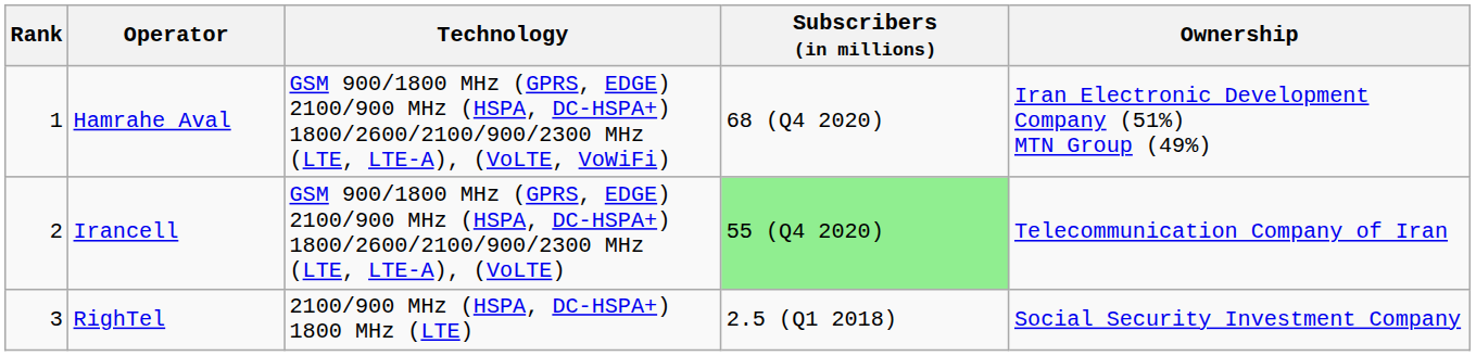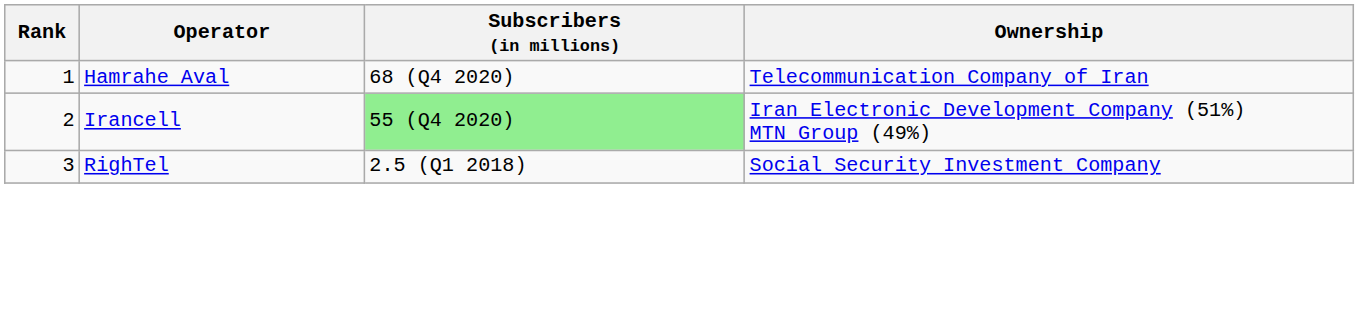 <table class="wikitable">
 <tr>
 <th style="width:3%;">Rank</th>
 <th style="width:15%;">Operator</th>
-<th style="width:30%;">Technology</th>
 <th style="width:20%;">Subscribers<br><small>(in millions)</small></th>
 <th style="width:32%;">Ownership</th>
 </tr>
 <tr>
 <td align=right>1</td>
 <td><a href='#'>Hamrahe Aval</a></td>
-<td><a href='#'>GSM</a> 900/1800 MHz (<a href='#'>GPRS</a>, <a href='#'>EDGE</a>) <br>2100/900 MHz (<a href='#'>HSPA</a>, <a href='#'>DC-HSPA+</a>)<br>1800/2600/2100/900/2300 MHz (<a href='#'>LTE</a>, <a href='#'>LTE-A</a>), (<a href='#'>VoLTE</a>, <a href='#'>VoWiFi</a>)</td>
 <td>68 (Q4 2020)</td>
-<td><a href='#'>Iran Electronic Development Company</a> (51%) <br> <a href='#'>MTN Group</a> (49%)</td>
+<td><a href='#'>Telecommunication Company of Iran</a></td>
 </tr>
 <tr>
 <td align=right>2</td>
 <td><a href='#'>Irancell</a></td>
-<td><a href='#'>GSM</a> 900/1800 MHz (<a href='#'>GPRS</a>, <a href='#'>EDGE</a>) <br>2100/900 MHz (<a href='#'>HSPA</a>, <a href='#'>DC-HSPA+</a>)<br>1800/2600/2100/900/2300 MHz (<a href='#'>LTE</a>, <a href='#'>LTE-A</a>), (<a href='#'>VoLTE</a>)</td>
 <td style="background: lightgreen;">55 (Q4 2020)</td>
-<td><a href='#'>Telecommunication Company of Iran</a></td>
+<td><a href='#'>Iran Electronic Development Company</a> (51%) <br> <a href='#'>MTN Group</a> (49%)</td>
 </tr>
 <tr>
 <td align=right>3</td>
 <td><a href='#'>RighTel</a></td>
-<td>2100/900 MHz (<a href='#'>HSPA</a>, <a href='#'>DC-HSPA+</a>)<br>1800 MHz (<a href='#'>LTE</a>)</td>
 <td>2.5 (Q1 2018)</td>
 <td><a href='#'>Social Security Investment Company</a></td>
 </tr>
 </table>
